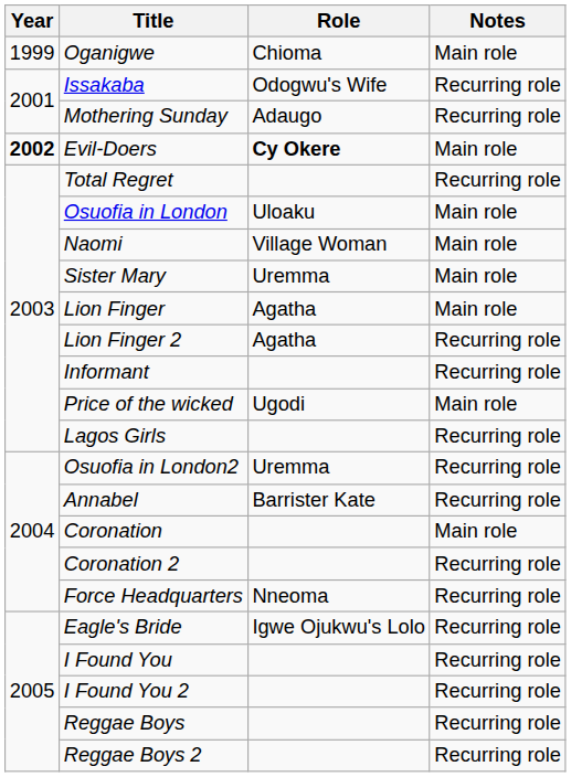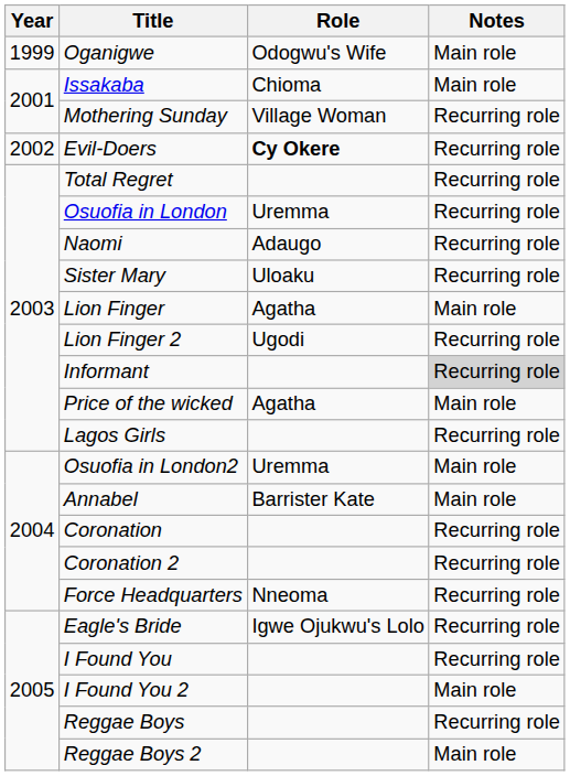 <table class="wikitable">
 <tr>
 <th>Year</th>
 <th>Title</th>
 <th>Role</th>
 <th>Notes</th>
 </tr>
 <tr>
 <td>1999</td>
 <td><em>Oganigwe</em></td>
-<td>Chioma</td>
+<td>Odogwu's Wife</td>
 <td>Main role</td>
 </tr>
 <tr>
 <td rowspan="2">2001</td>
 <td><em><a href='#'>Issakaba</a></em></td>
-<td>Odogwu's Wife</td>
+<td>Chioma</td>
+<td>Main role</td>
+</tr>
+<tr>
+<td><em>Mothering Sunday</em></td>
+<td>Village Woman</td>
 <td>Recurring role</td>
 </tr>
 <tr>
-<td><em>Mothering Sunday</em></td>
-<td>Adaugo</td>
-<td>Recurring role</td>
-</tr>
-<tr>
-<td><strong>2002</strong></td>
+<td>2002</td>
 <td><em>Evil-Doers</em></td>
 <td><strong>Cy Okere</strong></td>
-<td>Main role</td>
+<td>Recurring role</td>
 </tr>
 <tr>
 <td rowspan="9">2003</td>
 <td><em>Total Regret</em></td>
 <td></td>
 <td>Recurring role</td>
 </tr>
 <tr>
 <td><em><a href='#'>Osuofia in London</a></em></td>
-<td>Uloaku</td>
-<td>Main role</td>
+<td>Uremma</td>
+<td>Recurring role</td>
 </tr>
 <tr>
 <td><em>Naomi</em></td>
-<td>Village Woman</td>
-<td>Main role</td>
+<td>Adaugo</td>
+<td>Recurring role</td>
 </tr>
 <tr>
 <td><em>Sister Mary</em></td>
-<td>Uremma</td>
-<td>Main role</td>
+<td>Uloaku</td>
+<td>Recurring role</td>
 </tr>
 <tr>
 <td><em>Lion Finger</em></td>
 <td>Agatha</td>
 <td>Main role</td>
 </tr>
 <tr>
 <td><em>Lion Finger 2</em></td>
-<td>Agatha</td>
+<td>Ugodi</td>
 <td>Recurring role</td>
 </tr>
 <tr>
 <td><em>Informant</em></td>
 <td></td>
-<td>Recurring role</td>
+<td style="background: lightgrey;">Recurring role</td>
 </tr>
 <tr>
 <td><em>Price of the wicked</em></td>
-<td>Ugodi</td>
+<td>Agatha</td>
 <td>Main role</td>
 </tr>
 <tr>
 <td><em>Lagos Girls</em></td>
 <td></td>
 <td>Recurring role</td>
 </tr>
 <tr>
 <td rowspan="5">2004</td>
 <td><em>Osuofia in London2</em></td>
 <td>Uremma</td>
-<td>Recurring role</td>
+<td>Main role</td>
 </tr>
 <tr>
 <td><em>Annabel</em></td>
 <td>Barrister Kate</td>
-<td>Recurring role</td>
+<td>Main role</td>
 </tr>
 <tr>
 <td><em>Coronation</em></td>
 <td></td>
-<td>Main role</td>
+<td>Recurring role</td>
 </tr>
 <tr>
 <td><em>Coronation</em> <em>2</em></td>
 <td></td>
 <td>Recurring role</td>
 </tr>
 <tr>
 <td><em>Force Headquarters</em></td>
 <td>Nneoma</td>
 <td>Recurring role</td>
 </tr>
 <tr>
 <td rowspan="5">2005</td>
 <td><em>Eagle's Bride</em></td>
 <td>Igwe Ojukwu's Lolo</td>
 <td>Recurring role</td>
 </tr>
 <tr>
 <td><em>I Found You</em></td>
 <td></td>
 <td>Recurring role</td>
 </tr>
 <tr>
 <td><em>I Found You</em> <em>2</em></td>
 <td></td>
-<td>Recurring role</td>
+<td>Main role</td>
 </tr>
 <tr>
 <td><em>Reggae Boys</em></td>
 <td></td>
 <td>Recurring role</td>
 </tr>
 <tr>
 <td><em>Reggae Boys</em> <em>2</em></td>
 <td></td>
-<td>Recurring role</td>
+<td>Main role</td>
 </tr>
 </table>
